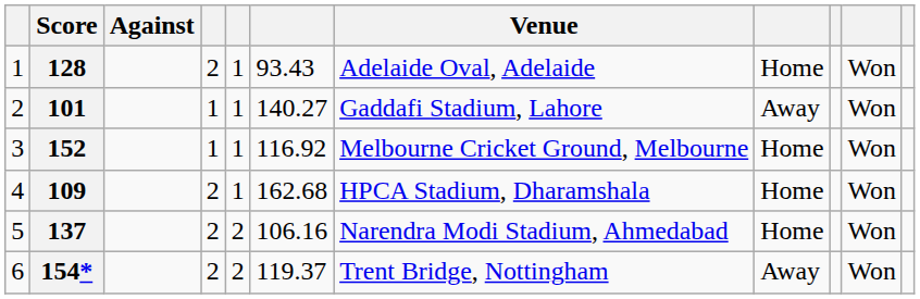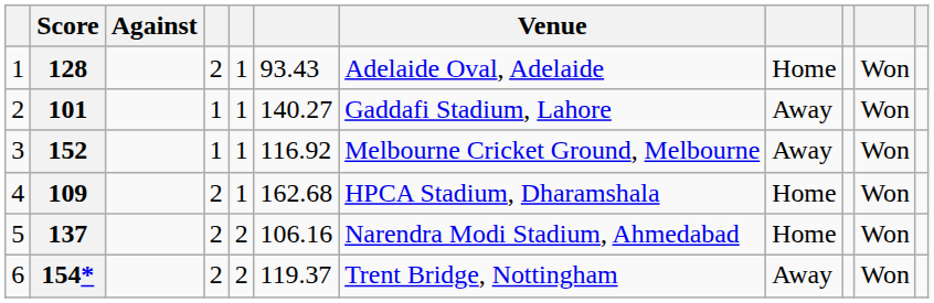 <table class="wikitable sortable">
 <tr>
 <th></th>
 <th>Score</th>
 <th>Against</th>
 <th><a href='#'></a></th>
 <th><a href='#'></a></th>
 <th><a href='#'></a></th>
 <th>Venue</th>
 <th></th>
 <th></th>
 <th></th>
 <th class="unsortable" scope="col"></th>
 </tr>
 <tr>
 <td>1</td>
 <th scope="row"> 128</th>
 <td></td>
 <td>2</td>
 <td>1</td>
 <td>93.43</td>
 <td><a href='#'>Adelaide Oval</a>, <a href='#'>Adelaide</a></td>
 <td>Home</td>
 <td></td>
 <td>Won</td>
 <td></td>
 </tr>
 <tr>
 <td>2</td>
 <th scope="row"> 101</th>
 <td></td>
 <td>1</td>
 <td>1</td>
 <td>140.27</td>
 <td><a href='#'>Gaddafi Stadium</a>, <a href='#'>Lahore</a></td>
 <td>Away</td>
 <td></td>
 <td>Won</td>
 <td></td>
 </tr>
 <tr>
 <td>3</td>
 <th scope="row"> 152</th>
 <td></td>
 <td>1</td>
 <td>1</td>
 <td>116.92</td>
 <td><a href='#'>Melbourne Cricket Ground</a>, <a href='#'>Melbourne</a></td>
-<td>Home</td>
+<td>Away</td>
 <td></td>
 <td>Won</td>
 <td></td>
 </tr>
 <tr>
 <td>4</td>
 <th scope="row"> 109</th>
 <td></td>
 <td>2</td>
 <td>1</td>
 <td>162.68</td>
 <td><a href='#'>HPCA Stadium</a>, <a href='#'>Dharamshala</a></td>
 <td>Home</td>
 <td></td>
 <td>Won</td>
 <td></td>
 </tr>
 <tr>
 <td>5</td>
 <th scope="row"> 137</th>
 <td></td>
 <td>2</td>
 <td>2</td>
 <td>106.16</td>
 <td><a href='#'>Narendra Modi Stadium</a>, <a href='#'>Ahmedabad</a></td>
 <td>Home</td>
 <td></td>
 <td>Won</td>
 <td></td>
 </tr>
 <tr>
 <td>6</td>
 <th scope="row"> 154<a href='#'>*</a> </th>
 <td></td>
 <td>2</td>
 <td>2</td>
 <td>119.37</td>
 <td><a href='#'>Trent Bridge</a>, <a href='#'>Nottingham</a></td>
 <td>Away</td>
 <td></td>
 <td>Won</td>
 <td></td>
 </tr>
 </table>
